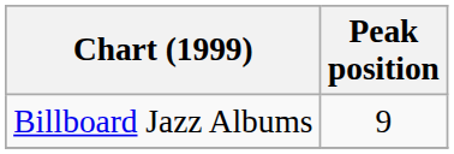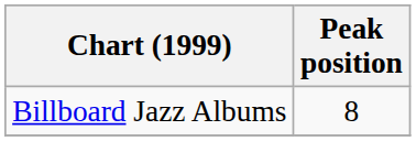 <table class="wikitable">
 <tr>
 <th>Chart (1999)</th>
 <th>Peak<br>position</th>
 </tr>
 <tr>
 <td><a href='#'>Billboard</a> Jazz Albums</td>
-<td align=center>9</td>
+<td align=center>8</td>
 </tr>
 <tr>
 </tr>
 </table>
